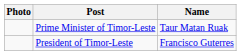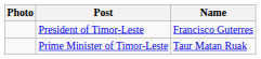 <table class="wikitable">
 <tr>
 <th>Photo</th>
 <th>Post</th>
 <th>Name</th>
 </tr>
 <tr>
 <td></td>
+<td><a href='#'>President of Timor-Leste</a></td>
+<td><a href='#'>Francisco Guterres</a></td>
+</tr>
+<tr>
+<td></td>
 <td><a href='#'>Prime Minister of Timor-Leste</a></td>
 <td><a href='#'>Taur Matan Ruak</a></td>
 </tr>
-<tr>
-<td></td>
-<td><a href='#'>President of Timor-Leste</a></td>
-<td><a href='#'>Francisco Guterres</a></td>
-</tr>
 </table>
